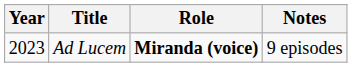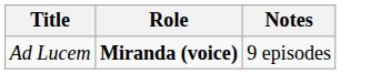 <table class="wikitable sortable">
 <tr>
-<th>Year</th>
 <th>Title</th>
 <th>Role</th>
 <th class="unsortable">Notes</th>
 </tr>
 <tr>
-<td>2023</td>
 <td><em>Ad Lucem</em></td>
 <td><strong>Miranda (voice)</strong></td>
 <td>9 episodes</td>
 </tr>
 </table>
